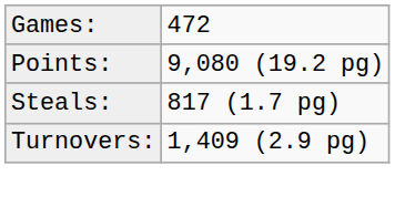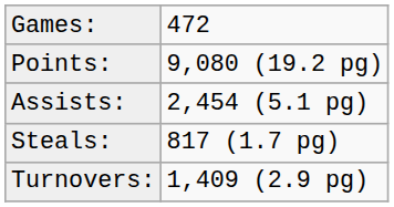 <table class="wikitable">
 <tr align=left>
 <td style="background:#efefef;">Games:</td>
 <td>472</td>
 </tr>
 <tr>
 <td style="background:#efefef;">Points:</td>
 <td>9,080 (19.2 pg)</td>
 </tr>
 <tr>
+<td style="background:#efefef;">Assists:</td>
+<td>2,454 (5.1 pg)</td>
+</tr>
+<tr>
 <td style="background:#efefef;">Steals:</td>
 <td>817 (1.7 pg)</td>
 </tr>
 <tr>
 <td style="background:#efefef;">Turnovers:</td>
 <td>1,409 (2.9 pg)</td>
 </tr>
 </table>
